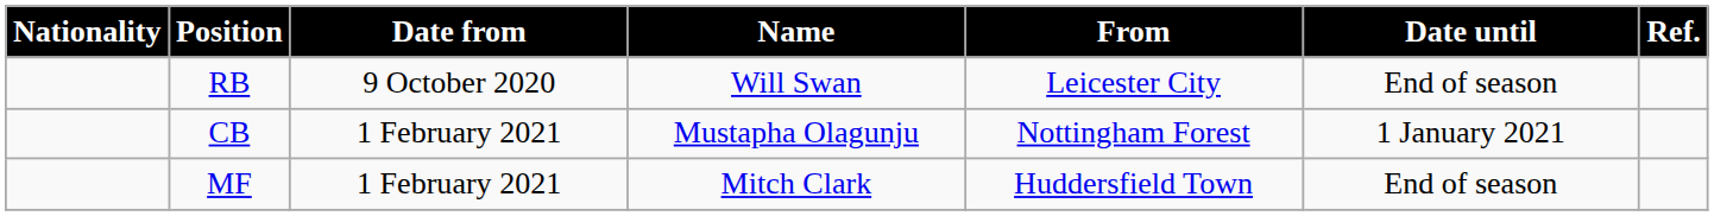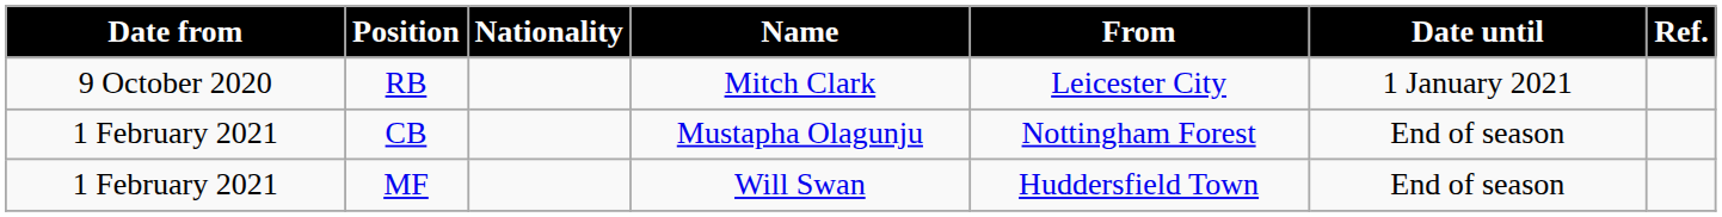 <table class="wikitable"  style="text-align:center; font-size:90%; ">
 <tr>
+<th style="background:#000000; color:#FFFFFF; width:150px;">Date from</th>
+<th style="background:#000000; color:#FFFFFF; width:50px;">Position</th>
 <th style="background:#000000; color:#FFFFFF; width:50px;">Nationality</th>
-<th style="background:#000000; color:#FFFFFF; width:50px;">Position</th>
-<th style="background:#000000; color:#FFFFFF; width:150px;">Date from</th>
 <th style="background:#000000; color:#FFFFFF; width:150px;">Name</th>
 <th style="background:#000000; color:#FFFFFF; width:150px;">From</th>
 <th style="background:#000000; color:#FFFFFF; width:150px;">Date until</th>
 <th style="background:#000000; color:#FFFFFF; width:25px;">Ref.</th>
 </tr>
 <tr>
+<td>9 October 2020</td>
+<td><a href='#'>RB</a></td>
 <td></td>
-<td><a href='#'>RB</a></td>
-<td>9 October 2020</td>
-<td><a href='#'>Will Swan</a></td>
+<td><a href='#'>Mitch Clark</a></td>
 <td><a href='#'>Leicester City</a></td>
+<td>1 January 2021</td>
+<td></td>
+</tr>
+<tr>
+<td>1 February 2021</td>
+<td><a href='#'>CB</a></td>
+<td></td>
+<td><a href='#'>Mustapha Olagunju</a></td>
+<td><a href='#'>Nottingham Forest</a></td>
 <td>End of season</td>
 <td></td>
 </tr>
 <tr>
+<td>1 February 2021</td>
+<td><a href='#'>MF</a></td>
 <td></td>
-<td><a href='#'>CB</a></td>
-<td>1 February 2021</td>
-<td><a href='#'>Mustapha Olagunju</a></td>
-<td><a href='#'>Nottingham Forest</a></td>
-<td>1 January 2021</td>
-<td></td>
-</tr>
-<tr>
-<td></td>
-<td><a href='#'>MF</a></td>
-<td>1 February 2021</td>
-<td><a href='#'>Mitch Clark</a></td>
+<td><a href='#'>Will Swan</a></td>
 <td><a href='#'>Huddersfield Town</a></td>
 <td>End of season</td>
 <td></td>
 </tr>
 </table>
